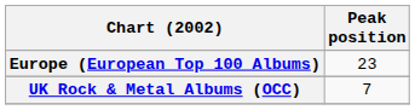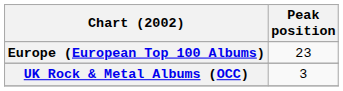 <table class="wikitable sortable plainrowheaders" style="text-align:center">
 <tr>
 <th scope="col">Chart (2002)</th>
 <th scope="col">Peak<br>position</th>
 </tr>
 <tr>
 </tr>
 <tr>
 </tr>
 <tr>
 </tr>
 <tr>
 </tr>
 <tr>
 <th scope="row">Europe (<a href='#'>European Top 100 Albums</a>)</th>
 <td>23</td>
 </tr>
 <tr>
 </tr>
 <tr>
 </tr>
 <tr>
 </tr>
 <tr>
 </tr>
 <tr>
 </tr>
 <tr>
 </tr>
 <tr>
 </tr>
 <tr>
 </tr>
 <tr>
 <th scope="row"><a href='#'>UK Rock & Metal Albums</a> (<a href='#'>OCC</a>)</th>
-<td>7</td>
+<td>3</td>
 </tr>
 <tr>
 </tr>
 </table>
